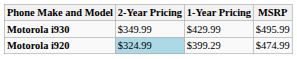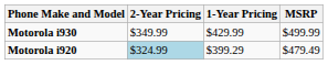 <table class="wikitable" style="margin:auto;">
 <tr>
 <th bgcolor="gray"><span>Phone Make and Model</span></th>
 <th bgcolor="gray"><span>2-Year Pricing</span></th>
 <th bgcolor="gray"><span>1-Year Pricing</span></th>
 <th bgcolor="gray"><span>MSRP</span></th>
 </tr>
 <tr>
 <td><strong>Motorola i930</strong></td>
 <td>$349.99</td>
 <td>$429.99</td>
-<td>$495.99</td>
+<td>$499.99</td>
 </tr>
 <tr>
 <td><strong>Motorola i920</strong></td>
 <td style="background: lightblue;">$324.99</td>
 <td>$399.29</td>
-<td>$474.99</td>
+<td>$479.49</td>
 </tr>
 </table>
